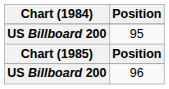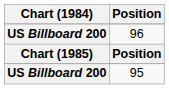 <table class="wikitable sortable plainrowheaders">
 <tr>
 <th>Chart (1984)</th>
 <th>Position</th>
 </tr>
 <tr>
 </tr>
 <tr>
 <th scope="row">US <em>Billboard</em> 200</th>
-<td align="center">95</td>
+<td align="center">96</td>
 </tr>
 <tr>
 <th>Chart (1985)</th>
 <th>Position</th>
 </tr>
 <tr>
 </tr>
 <tr>
 <th scope="row">US <em>Billboard</em> 200</th>
-<td align="center">96</td>
+<td align="center">95</td>
 </tr>
 </table>
